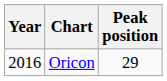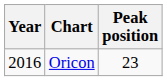 <table class="wikitable">
 <tr>
 <th>Year</th>
 <th>Chart</th>
 <th>Peak<br>position</th>
 </tr>
 <tr>
 <td>2016</td>
 <td><a href='#'>Oricon</a></td>
-<td style="text-align:center">29</td>
+<td style="text-align:center">23</td>
 </tr>
 </table>
